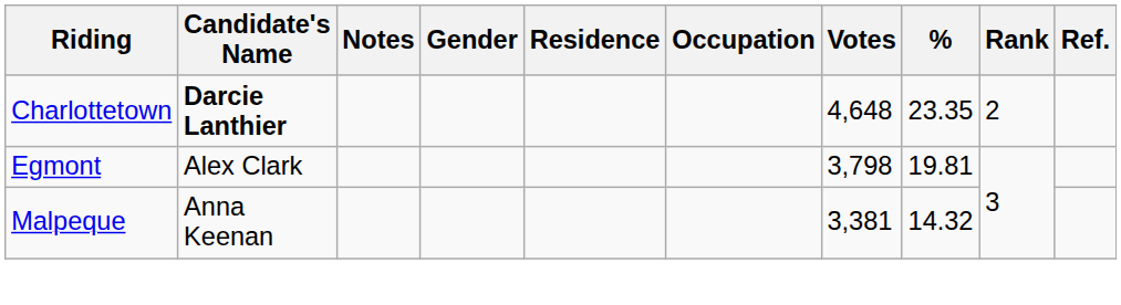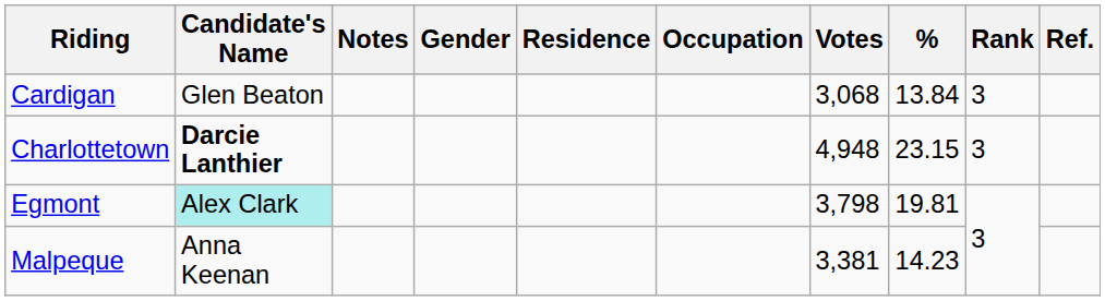 <table class="wikitable sortable">
 <tr>
 <th>Riding</th>
 <th>Candidate's Name</th>
 <th>Notes</th>
 <th>Gender</th>
 <th>Residence</th>
 <th>Occupation</th>
 <th>Votes</th>
 <th>%</th>
 <th>Rank</th>
 <th>Ref.</th>
 </tr>
 <tr>
+<td><a href='#'>Cardigan</a></td>
+<td>Glen Beaton</td>
+<td></td>
+<td></td>
+<td></td>
+<td></td>
+<td>3,068</td>
+<td>13.84</td>
+<td>3</td>
+<td></td>
+</tr>
+<tr>
 <td><a href='#'>Charlottetown</a></td>
 <td><strong>Darcie Lanthier</strong></td>
 <td></td>
 <td></td>
 <td></td>
 <td></td>
-<td>4,648</td>
-<td>23.35</td>
-<td>2</td>
+<td>4,948</td>
+<td>23.15</td>
+<td>3</td>
 <td></td>
 </tr>
 <tr>
 <td><a href='#'>Egmont</a></td>
-<td>Alex Clark</td>
+<td style="background: paleturquoise;">Alex Clark</td>
 <td></td>
 <td></td>
 <td></td>
 <td></td>
 <td>3,798</td>
 <td>19.81</td>
 <td rowspan="2">3</td>
 <td></td>
 </tr>
 <tr>
 <td><a href='#'>Malpeque</a></td>
 <td>Anna Keenan</td>
 <td></td>
 <td></td>
 <td></td>
 <td></td>
 <td>3,381</td>
-<td>14.32</td>
+<td>14.23</td>
 <td></td>
 </tr>
 </table>
